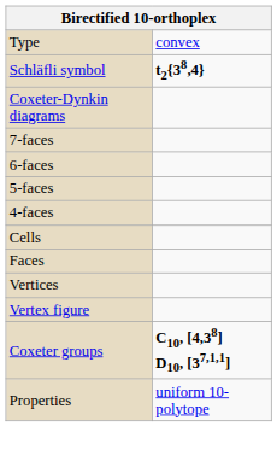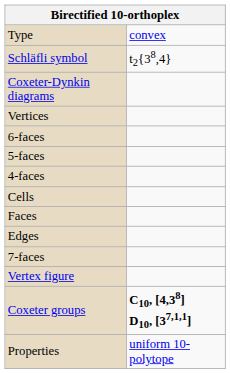 <table class="wikitable" align="right" style="margin-left:10px" width="280">
 <tr>
 <th bgcolor=#e7dcc3 colspan=2>Birectified 10-orthoplex</th>
 </tr>
 <tr>
 <td bgcolor=#e7dcc3>Type</td>
 <td><a href='#'>convex</a></td>
 </tr>
 <tr>
 <td bgcolor=#e7dcc3><a href='#'>Schläfli symbol</a></td>
-<td><strong>t<sub>2</sub>{3<sup>8</sup>,4}</strong></td>
+<td>t<sub>2</sub>{3<sup>8</sup>,4}</td>
 </tr>
 <tr>
 <td bgcolor=#e7dcc3><a href='#'>Coxeter-Dynkin diagrams</a></td>
 <td><br></td>
 </tr>
 <tr>
-<td bgcolor=#e7dcc3>7-faces</td>
+<td bgcolor=#e7dcc3>Vertices</td>
 <td></td>
 </tr>
 <tr>
 <td bgcolor=#e7dcc3>6-faces</td>
 <td></td>
 </tr>
 <tr>
 <td bgcolor=#e7dcc3>5-faces</td>
 <td></td>
 </tr>
 <tr>
 <td bgcolor=#e7dcc3>4-faces</td>
 <td></td>
 </tr>
 <tr>
 <td bgcolor=#e7dcc3>Cells</td>
 <td></td>
 </tr>
 <tr>
 <td bgcolor=#e7dcc3>Faces</td>
 <td></td>
 </tr>
 <tr>
-<td bgcolor=#e7dcc3>Vertices</td>
+<td bgcolor=#e7dcc3>Edges</td>
+<td></td>
+</tr>
+<tr>
+<td bgcolor=#e7dcc3>7-faces</td>
 <td></td>
 </tr>
 <tr>
 <td bgcolor=#e7dcc3><a href='#'>Vertex figure</a></td>
 <td></td>
 </tr>
 <tr>
 <td bgcolor=#e7dcc3><a href='#'>Coxeter groups</a></td>
 <td><strong>C<sub>10</sub>, [4,3<sup>8</sup>]<br>D<sub>10</sub>, [3<sup>7,1,1</sup>]</strong></td>
 </tr>
 <tr>
 <td bgcolor=#e7dcc3>Properties</td>
 <td><a href='#'>uniform 10-polytope</a></td>
 </tr>
 </table>
